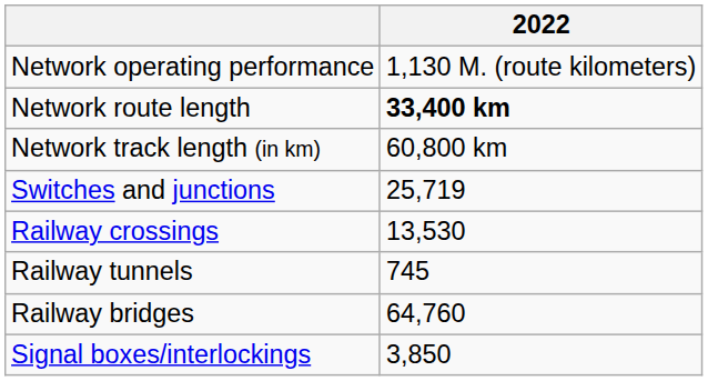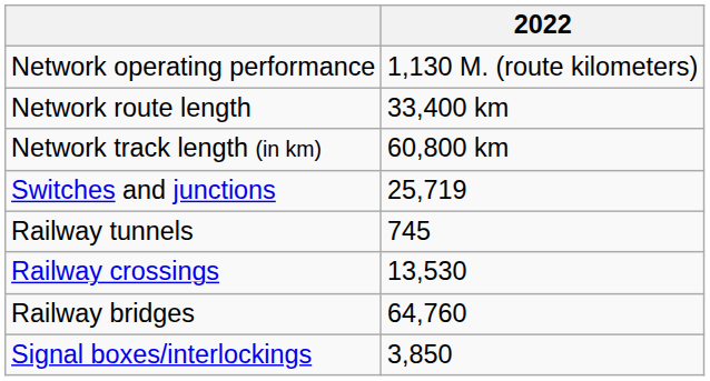 <table class="wikitable sortable mw-collapsible">
 <tr>
 <th></th>
 <th>2022</th>
 </tr>
 <tr>
 <td>Network operating performance</td>
 <td>1,130 M. (route kilometers)</td>
 </tr>
 <tr>
 <td>Network route length</td>
-<td><strong>33,400 km</strong></td>
+<td>33,400 km</td>
 </tr>
 <tr>
 <td>Network track length <small>(in km)</small></td>
 <td>60,800 km</td>
 </tr>
 <tr>
 <td><a href='#'>Switches</a> and <a href='#'>junctions</a></td>
 <td>25,719</td>
 </tr>
 <tr>
+<td>Railway tunnels</td>
+<td>745</td>
+</tr>
+<tr>
 <td><a href='#'>Railway crossings</a></td>
 <td>13,530</td>
-</tr>
-<tr>
-<td>Railway tunnels</td>
-<td>745</td>
 </tr>
 <tr>
 <td>Railway bridges</td>
 <td>64,760</td>
 </tr>
 <tr>
 <td><a href='#'>Signal boxes/interlockings</a></td>
 <td>3,850</td>
 </tr>
 </table>
